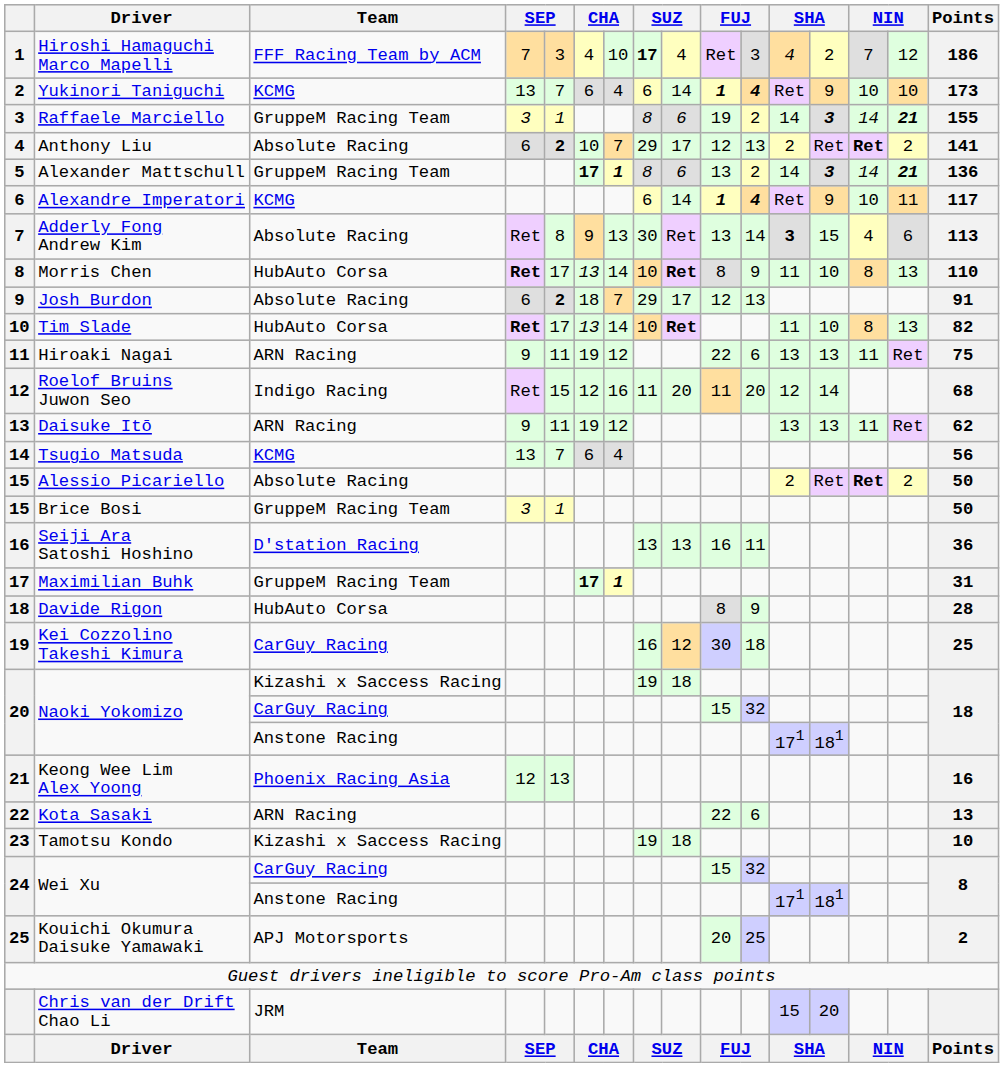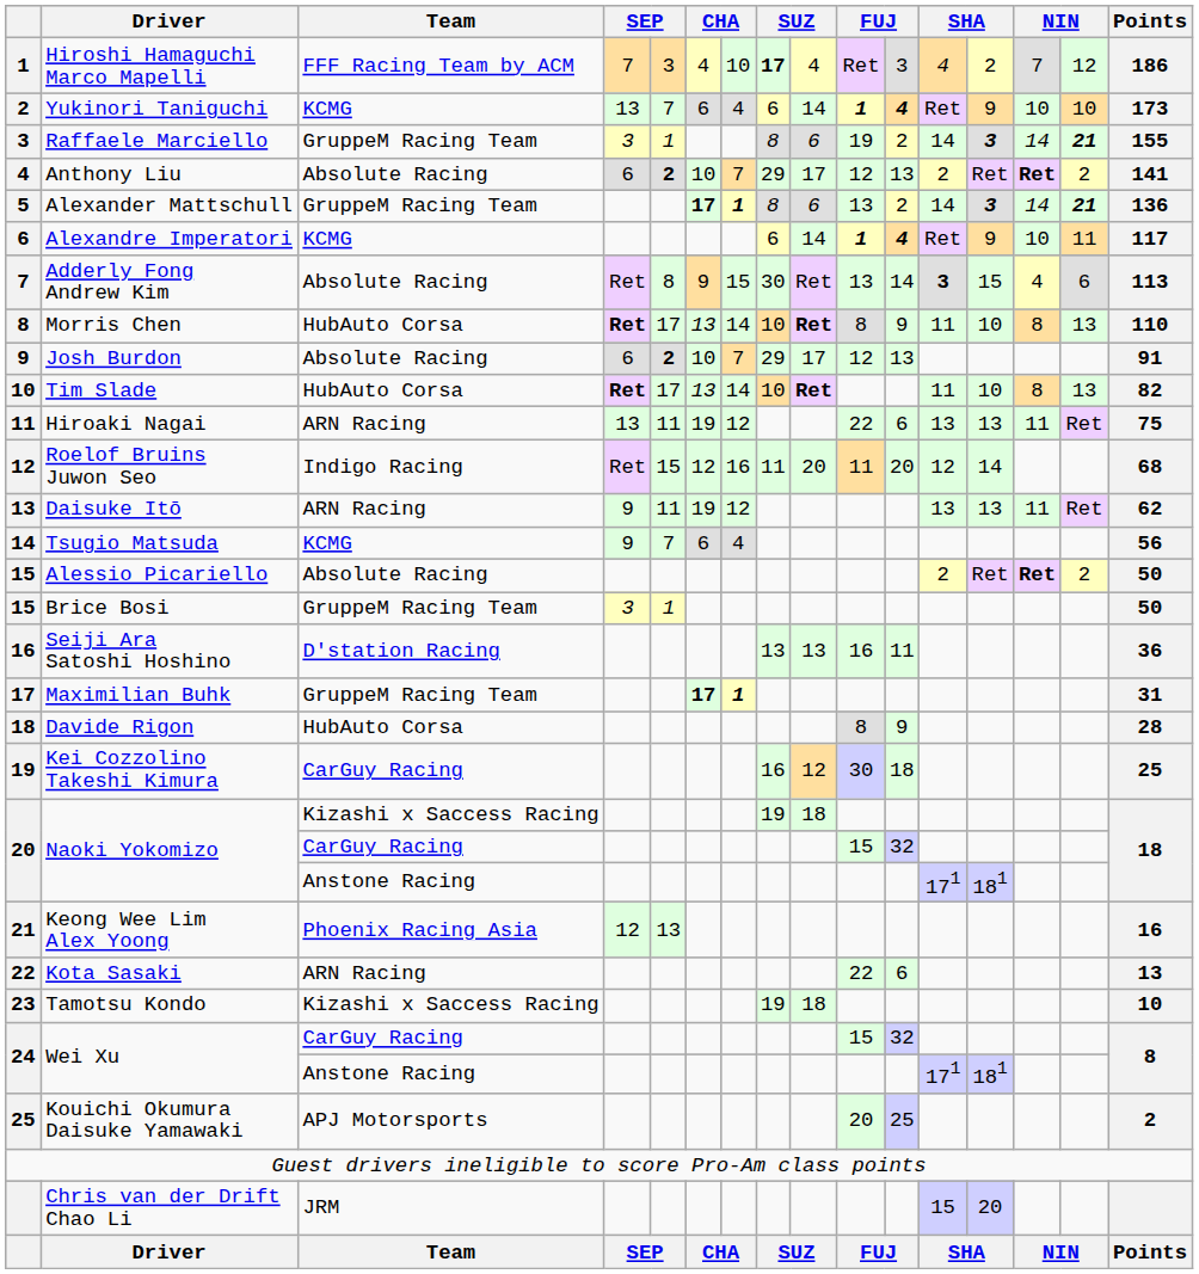 <table class="wikitable" style="font-size: 85%; text-align:center;">
 <tr>
 <th></th>
 <th>Driver</th>
 <th>Team</th>
 <th colspan=2><a href='#'>SEP</a><br></th>
 <th colspan=2><a href='#'>CHA</a><br></th>
 <th colspan=2><a href='#'>SUZ</a><br></th>
 <th colspan=2><a href='#'>FUJ</a><br></th>
 <th colspan=2><a href='#'>SHA</a><br></th>
 <th colspan=2><a href='#'>NIN</a><br></th>
 <th>Points</th>
 </tr>
 <tr>
 <th>1</th>
 <td align=left> <a href='#'>Hiroshi Hamaguchi</a><br> <a href='#'>Marco Mapelli</a></td>
 <td align=left> <a href='#'>FFF Racing Team by ACM</a></td>
 <td style="background:#FFDF9F;">7</td>
 <td style="background:#FFDF9F;">3</td>
 <td style="background:#FFFFBF;">4</td>
 <td style="background:#DFFFDF;">10</td>
 <td style="background:#DFFFDF;"><strong>17</strong></td>
 <td style="background:#FFFFBF;">4</td>
 <td style="background:#EFCFFF;">Ret</td>
 <td style="background:#DFDFDF;">3</td>
 <td style="background:#FFDF9F;"><em>4</em></td>
 <td style="background:#FFFFBF;">2</td>
 <td style="background:#DFDFDF;">7</td>
 <td style="background:#DFFFDF;">12</td>
 <th>186</th>
 </tr>
 <tr>
 <th>2</th>
 <td align=left> <a href='#'>Yukinori Taniguchi</a></td>
 <td align=left> <a href='#'>KCMG</a></td>
 <td style="background:#DFFFDF;">13</td>
 <td style="background:#DFFFDF;">7</td>
 <td style="background:#DFDFDF;">6</td>
 <td style="background:#DFDFDF;">4</td>
 <td style="background:#FFFFBF;">6</td>
 <td style="background:#DFFFDF;">14</td>
 <td style="background:#FFFFBF;"><strong><em>1</em></strong></td>
 <td style="background:#FFDF9F;"><strong><em>4</em></strong></td>
 <td style="background:#EFCFFF;">Ret</td>
 <td style="background:#FFDF9F;">9</td>
 <td style="background:#DFFFDF;">10</td>
 <td style="background:#FFDF9F;">10</td>
 <th>173</th>
 </tr>
 <tr>
 <th>3</th>
 <td align=left> <a href='#'>Raffaele Marciello</a></td>
 <td align=left> GruppeM Racing Team</td>
 <td style="background:#FFFFBF;"><em>3</em></td>
 <td style="background:#FFFFBF;"><em>1</em></td>
 <td></td>
 <td></td>
 <td style="background:#DFDFDF;"><em>8</em></td>
 <td style="background:#DFDFDF;"><em>6</em></td>
 <td style="background:#DFFFDF;">19</td>
 <td style="background:#FFFFBF;">2</td>
 <td style="background:#DFFFDF;">14</td>
 <td style="background:#DFDFDF;"><strong><em>3</em></strong></td>
 <td style="background:#DFFFDF;"><em>14</em></td>
 <td style="background:#DFFFDF;"><strong><em>21</em></strong></td>
 <th>155</th>
 </tr>
 <tr>
 <th>4</th>
 <td align=left> Anthony Liu</td>
 <td align=left> Absolute Racing</td>
 <td style="background:#DFDFDF;">6</td>
 <td style="background:#DFDFDF;"><strong>2</strong></td>
 <td style="background:#DFFFDF;">10</td>
 <td style="background:#FFDF9F;">7</td>
 <td style="background:#DFFFDF;">29</td>
 <td style="background:#DFFFDF;">17</td>
 <td style="background:#DFFFDF;">12</td>
 <td style="background:#DFFFDF;">13</td>
 <td style="background:#FFFFBF;">2</td>
 <td style="background:#EFCFFF;">Ret</td>
 <td style="background:#EFCFFF;"><strong>Ret</strong></td>
 <td style="background:#FFFFBF;">2</td>
 <th>141</th>
 </tr>
 <tr>
 <th>5</th>
 <td align=left> Alexander Mattschull</td>
 <td align=left> GruppeM Racing Team</td>
 <td></td>
 <td></td>
 <td style="background:#DFFFDF;"><strong>17</strong></td>
 <td style="background:#FFFFBF;"><strong><em>1</em></strong></td>
 <td style="background:#DFDFDF;"><em>8</em></td>
 <td style="background:#DFDFDF;"><em>6</em></td>
 <td style="background:#DFFFDF;">13</td>
 <td style="background:#FFFFBF;">2</td>
 <td style="background:#DFFFDF;">14</td>
 <td style="background:#DFDFDF;"><strong><em>3</em></strong></td>
 <td style="background:#DFFFDF;"><em>14</em></td>
 <td style="background:#DFFFDF;"><strong><em>21</em></strong></td>
 <th>136</th>
 </tr>
 <tr>
 <th>6</th>
 <td align=left> <a href='#'>Alexandre Imperatori</a></td>
 <td align=left> <a href='#'>KCMG</a></td>
 <td></td>
 <td></td>
 <td></td>
 <td></td>
 <td style="background:#FFFFBF;">6</td>
 <td style="background:#DFFFDF;">14</td>
 <td style="background:#FFFFBF;"><strong><em>1</em></strong></td>
 <td style="background:#FFDF9F;"><strong><em>4</em></strong></td>
 <td style="background:#EFCFFF;">Ret</td>
 <td style="background:#FFDF9F;">9</td>
 <td style="background:#DFFFDF;">10</td>
 <td style="background:#FFDF9F;">11</td>
 <th>117</th>
 </tr>
 <tr>
 <th>7</th>
 <td align=left> <a href='#'>Adderly Fong</a><br> Andrew Kim</td>
 <td align=left> Absolute Racing</td>
 <td style="background:#EFCFFF;">Ret</td>
 <td style="background:#DFFFDF;">8</td>
 <td style="background:#FFDF9F;">9</td>
-<td style="background:#DFFFDF;">13</td>
+<td style="background:#DFFFDF;">15</td>
 <td style="background:#DFFFDF;">30</td>
 <td style="background:#EFCFFF;">Ret</td>
 <td style="background:#DFFFDF;">13</td>
 <td style="background:#DFFFDF;">14</td>
 <td style="background:#DFDFDF;"><strong>3</strong></td>
 <td style="background:#DFFFDF;">15</td>
 <td style="background:#FFFFBF;">4</td>
 <td style="background:#DFDFDF;">6</td>
 <th>113</th>
 </tr>
 <tr>
 <th>8</th>
 <td align=left> Morris Chen</td>
 <td align=left> HubAuto Corsa</td>
 <td style="background:#EFCFFF;"><strong>Ret</strong></td>
 <td style="background:#DFFFDF;">17</td>
 <td style="background:#DFFFDF;"><em>13</em></td>
 <td style="background:#DFFFDF;">14</td>
 <td style="background:#FFDF9F;">10</td>
 <td style="background:#EFCFFF;"><strong>Ret</strong></td>
 <td style="background:#DFDFDF;">8</td>
 <td style="background:#DFFFDF;">9</td>
 <td style="background:#DFFFDF;">11</td>
 <td style="background:#DFFFDF;">10</td>
 <td style="background:#FFDF9F;">8</td>
 <td style="background:#DFFFDF;">13</td>
 <th>110</th>
 </tr>
 <tr>
 <th>9</th>
 <td align=left> <a href='#'>Josh Burdon</a></td>
 <td align=left> Absolute Racing</td>
 <td style="background:#DFDFDF;">6</td>
 <td style="background:#DFDFDF;"><strong>2</strong></td>
-<td style="background:#DFFFDF;">18</td>
+<td style="background:#DFFFDF;">10</td>
 <td style="background:#FFDF9F;">7</td>
 <td style="background:#DFFFDF;">29</td>
 <td style="background:#DFFFDF;">17</td>
 <td style="background:#DFFFDF;">12</td>
 <td style="background:#DFFFDF;">13</td>
 <td></td>
 <td></td>
 <td></td>
 <td></td>
 <th>91</th>
 </tr>
 <tr>
 <th>10</th>
 <td align=left> <a href='#'>Tim Slade</a></td>
 <td align=left> HubAuto Corsa</td>
 <td style="background:#EFCFFF;"><strong>Ret</strong></td>
 <td style="background:#DFFFDF;">17</td>
 <td style="background:#DFFFDF;"><em>13</em></td>
 <td style="background:#DFFFDF;">14</td>
 <td style="background:#FFDF9F;">10</td>
 <td style="background:#EFCFFF;"><strong>Ret</strong></td>
 <td></td>
 <td></td>
 <td style="background:#DFFFDF;">11</td>
 <td style="background:#DFFFDF;">10</td>
 <td style="background:#FFDF9F;">8</td>
 <td style="background:#DFFFDF;">13</td>
 <th>82</th>
 </tr>
 <tr>
 <th>11</th>
 <td align=left> Hiroaki Nagai</td>
 <td align=left> ARN Racing</td>
-<td style="background:#DFFFDF;">9</td>
+<td style="background:#DFFFDF;">13</td>
 <td style="background:#DFFFDF;">11</td>
 <td style="background:#DFFFDF;">19</td>
 <td style="background:#DFFFDF;">12</td>
 <td></td>
 <td></td>
 <td style="background:#DFFFDF;">22</td>
 <td style="background:#DFFFDF;">6</td>
 <td style="background:#DFFFDF;">13</td>
 <td style="background:#DFFFDF;">13</td>
 <td style="background:#DFFFDF;">11</td>
 <td style="background:#EFCFFF;">Ret</td>
 <th>75</th>
 </tr>
 <tr>
 <th>12</th>
 <td align=left> <a href='#'>Roelof Bruins</a><br> Juwon Seo</td>
 <td align=left> Indigo Racing</td>
 <td style="background:#EFCFFF;">Ret</td>
 <td style="background:#DFFFDF;">15</td>
 <td style="background:#DFFFDF;">12</td>
 <td style="background:#DFFFDF;">16</td>
 <td style="background:#DFFFDF;">11</td>
 <td style="background:#DFFFDF;">20</td>
 <td style="background:#FFDF9F;">11</td>
 <td style="background:#DFFFDF;">20</td>
 <td style="background:#DFFFDF;">12</td>
 <td style="background:#DFFFDF;">14</td>
 <td></td>
 <td></td>
 <th>68</th>
 </tr>
 <tr>
 <th>13</th>
 <td align=left> <a href='#'>Daisuke Itō</a></td>
 <td align=left> ARN Racing</td>
 <td style="background:#DFFFDF;">9</td>
 <td style="background:#DFFFDF;">11</td>
 <td style="background:#DFFFDF;">19</td>
 <td style="background:#DFFFDF;">12</td>
 <td></td>
 <td></td>
 <td></td>
 <td></td>
 <td style="background:#DFFFDF;">13</td>
 <td style="background:#DFFFDF;">13</td>
 <td style="background:#DFFFDF;">11</td>
 <td style="background:#EFCFFF;">Ret</td>
 <th>62</th>
 </tr>
 <tr>
 <th>14</th>
 <td align=left> <a href='#'>Tsugio Matsuda</a></td>
 <td align=left> <a href='#'>KCMG</a></td>
-<td style="background:#DFFFDF;">13</td>
+<td style="background:#DFFFDF;">9</td>
 <td style="background:#DFFFDF;">7</td>
 <td style="background:#DFDFDF;">6</td>
 <td style="background:#DFDFDF;">4</td>
 <td></td>
 <td></td>
 <td></td>
 <td></td>
 <td></td>
 <td></td>
 <td></td>
 <td></td>
 <th>56</th>
 </tr>
 <tr>
 <th>15</th>
 <td align=left> <a href='#'>Alessio Picariello</a></td>
 <td align=left> Absolute Racing</td>
 <td></td>
 <td></td>
 <td></td>
 <td></td>
 <td></td>
 <td></td>
 <td></td>
 <td></td>
 <td style="background:#FFFFBF;">2</td>
 <td style="background:#EFCFFF;">Ret</td>
 <td style="background:#EFCFFF;"><strong>Ret</strong></td>
 <td style="background:#FFFFBF;">2</td>
 <th>50</th>
 </tr>
 <tr>
 <th>15</th>
 <td align=left> Brice Bosi</td>
 <td align=left> GruppeM Racing Team</td>
 <td style="background:#FFFFBF;"><em>3</em></td>
 <td style="background:#FFFFBF;"><em>1</em></td>
 <td></td>
 <td></td>
 <td></td>
 <td></td>
 <td></td>
 <td></td>
 <td></td>
 <td></td>
 <td></td>
 <td></td>
 <th>50</th>
 </tr>
 <tr>
 <th>16</th>
 <td align=left> <a href='#'>Seiji Ara</a><br> Satoshi Hoshino</td>
 <td align=left> <a href='#'>D'station Racing</a></td>
 <td></td>
 <td></td>
 <td></td>
 <td></td>
 <td style="background:#DFFFDF;">13</td>
 <td style="background:#DFFFDF;">13</td>
 <td style="background:#DFFFDF;">16</td>
 <td style="background:#DFFFDF;">11</td>
 <td></td>
 <td></td>
 <td></td>
 <td></td>
 <th>36</th>
 </tr>
 <tr>
 <th>17</th>
 <td align=left> <a href='#'>Maximilian Buhk</a></td>
 <td align=left> GruppeM Racing Team</td>
 <td></td>
 <td></td>
 <td style="background:#DFFFDF;"><strong>17</strong></td>
 <td style="background:#FFFFBF;"><strong><em>1</em></strong></td>
 <td></td>
 <td></td>
 <td></td>
 <td></td>
 <td></td>
 <td></td>
 <td></td>
 <td></td>
 <th>31</th>
 </tr>
 <tr>
 <th>18</th>
 <td align=left> <a href='#'>Davide Rigon</a></td>
 <td align=left> HubAuto Corsa</td>
 <td></td>
 <td></td>
 <td></td>
 <td></td>
 <td></td>
 <td></td>
 <td style="background:#DFDFDF;">8</td>
 <td style="background:#DFFFDF;">9</td>
 <td></td>
 <td></td>
 <td></td>
 <td></td>
 <th>28</th>
 </tr>
 <tr>
 <th>19</th>
 <td align=left> <a href='#'>Kei Cozzolino</a><br> <a href='#'>Takeshi Kimura</a></td>
 <td align=left> <a href='#'>CarGuy Racing</a></td>
 <td></td>
 <td></td>
 <td></td>
 <td></td>
 <td style="background:#DFFFDF;">16</td>
 <td style="background:#FFDF9F;">12</td>
 <td style="background:#CFCFFF;">30</td>
 <td style="background:#DFFFDF;">18</td>
 <td></td>
 <td></td>
 <td></td>
 <td></td>
 <th>25</th>
 </tr>
 <tr>
 <th rowspan=3>20</th>
 <td rowspan=3 align=left> <a href='#'>Naoki Yokomizo</a></td>
 <td align=left> Kizashi x Saccess Racing</td>
 <td></td>
 <td></td>
 <td></td>
 <td></td>
 <td style="background:#DFFFDF;">19</td>
 <td style="background:#DFFFDF;">18</td>
 <td></td>
 <td></td>
 <td></td>
 <td></td>
 <td></td>
 <td></td>
 <th rowspan=3>18</th>
 </tr>
 <tr>
 <td align=left> <a href='#'>CarGuy Racing</a></td>
 <td></td>
 <td></td>
 <td></td>
 <td></td>
 <td></td>
 <td></td>
 <td style="background:#DFFFDF;">15</td>
 <td style="background:#CFCFFF;">32</td>
 <td></td>
 <td></td>
 <td></td>
 <td></td>
 </tr>
 <tr>
 <td align=left> Anstone Racing</td>
 <td></td>
 <td></td>
 <td></td>
 <td></td>
 <td></td>
 <td></td>
 <td></td>
 <td></td>
 <td style="background:#CFCFFF;">17<sup>1</sup></td>
 <td style="background:#CFCFFF;">18<sup>1</sup></td>
 <td></td>
 <td></td>
 </tr>
 <tr>
 <th>21</th>
 <td align=left> Keong Wee Lim<br> <a href='#'>Alex Yoong</a></td>
 <td align=left> <a href='#'>Phoenix Racing Asia</a></td>
 <td style="background:#DFFFDF;">12</td>
 <td style="background:#DFFFDF;">13</td>
 <td></td>
 <td></td>
 <td></td>
 <td></td>
 <td></td>
 <td></td>
 <td></td>
 <td></td>
 <td></td>
 <td></td>
 <th>16</th>
 </tr>
 <tr>
 <th>22</th>
 <td align=left> <a href='#'>Kota Sasaki</a></td>
 <td align=left> ARN Racing</td>
 <td></td>
 <td></td>
 <td></td>
 <td></td>
 <td></td>
 <td></td>
 <td style="background:#DFFFDF;">22</td>
 <td style="background:#DFFFDF;">6</td>
 <td></td>
 <td></td>
 <td></td>
 <td></td>
 <th>13</th>
 </tr>
 <tr>
 <th>23</th>
 <td align=left> Tamotsu Kondo</td>
 <td align=left> Kizashi x Saccess Racing</td>
 <td></td>
 <td></td>
 <td></td>
 <td></td>
 <td style="background:#DFFFDF;">19</td>
 <td style="background:#DFFFDF;">18</td>
 <td></td>
 <td></td>
 <td></td>
 <td></td>
 <td></td>
 <td></td>
 <th>10</th>
 </tr>
 <tr>
 <th rowspan=2>24</th>
 <td rowspan=2 align=left> Wei Xu</td>
 <td align=left> <a href='#'>CarGuy Racing</a></td>
 <td></td>
 <td></td>
 <td></td>
 <td></td>
 <td></td>
 <td></td>
 <td style="background:#DFFFDF;">15</td>
 <td style="background:#CFCFFF;">32</td>
 <td></td>
 <td></td>
 <td></td>
 <td></td>
 <th rowspan=2>8</th>
 </tr>
 <tr>
 <td align=left> Anstone Racing</td>
 <td></td>
 <td></td>
 <td></td>
 <td></td>
 <td></td>
 <td></td>
 <td></td>
 <td></td>
 <td style="background:#CFCFFF;">17<sup>1</sup></td>
 <td style="background:#CFCFFF;">18<sup>1</sup></td>
 <td></td>
 <td></td>
 </tr>
 <tr>
 <th>25</th>
 <td align=left> Kouichi Okumura<br> Daisuke Yamawaki</td>
 <td align=left> APJ Motorsports</td>
 <td></td>
 <td></td>
 <td></td>
 <td></td>
 <td></td>
 <td></td>
 <td style="background:#DFFFDF;">20</td>
 <td style="background:#CFCFFF;">25</td>
 <td></td>
 <td></td>
 <td></td>
 <td></td>
 <th>2</th>
 </tr>
 <tr>
 <td colspan=16><em>Guest drivers ineligible to score Pro-Am class points</em></td>
 </tr>
 <tr>
 <th></th>
 <td align=left> <a href='#'>Chris van der Drift</a><br> Chao Li</td>
 <td align=left> JRM</td>
 <td></td>
 <td></td>
 <td></td>
 <td></td>
 <td></td>
 <td></td>
 <td></td>
 <td></td>
 <td style="background:#CFCFFF;">15</td>
 <td style="background:#CFCFFF;">20</td>
 <td></td>
 <td></td>
 <th></th>
 </tr>
 <tr valign="top">
 <th valign=middle></th>
 <th valign=middle>Driver</th>
 <th valign=middle>Team</th>
 <th colspan=2><a href='#'>SEP</a><br></th>
 <th colspan=2><a href='#'>CHA</a><br></th>
 <th colspan=2><a href='#'>SUZ</a><br></th>
 <th colspan=2><a href='#'>FUJ</a><br></th>
 <th colspan=2><a href='#'>SHA</a><br></th>
 <th colspan=2><a href='#'>NIN</a><br></th>
 <th valign=middle>Points</th>
 </tr>
 </table>
